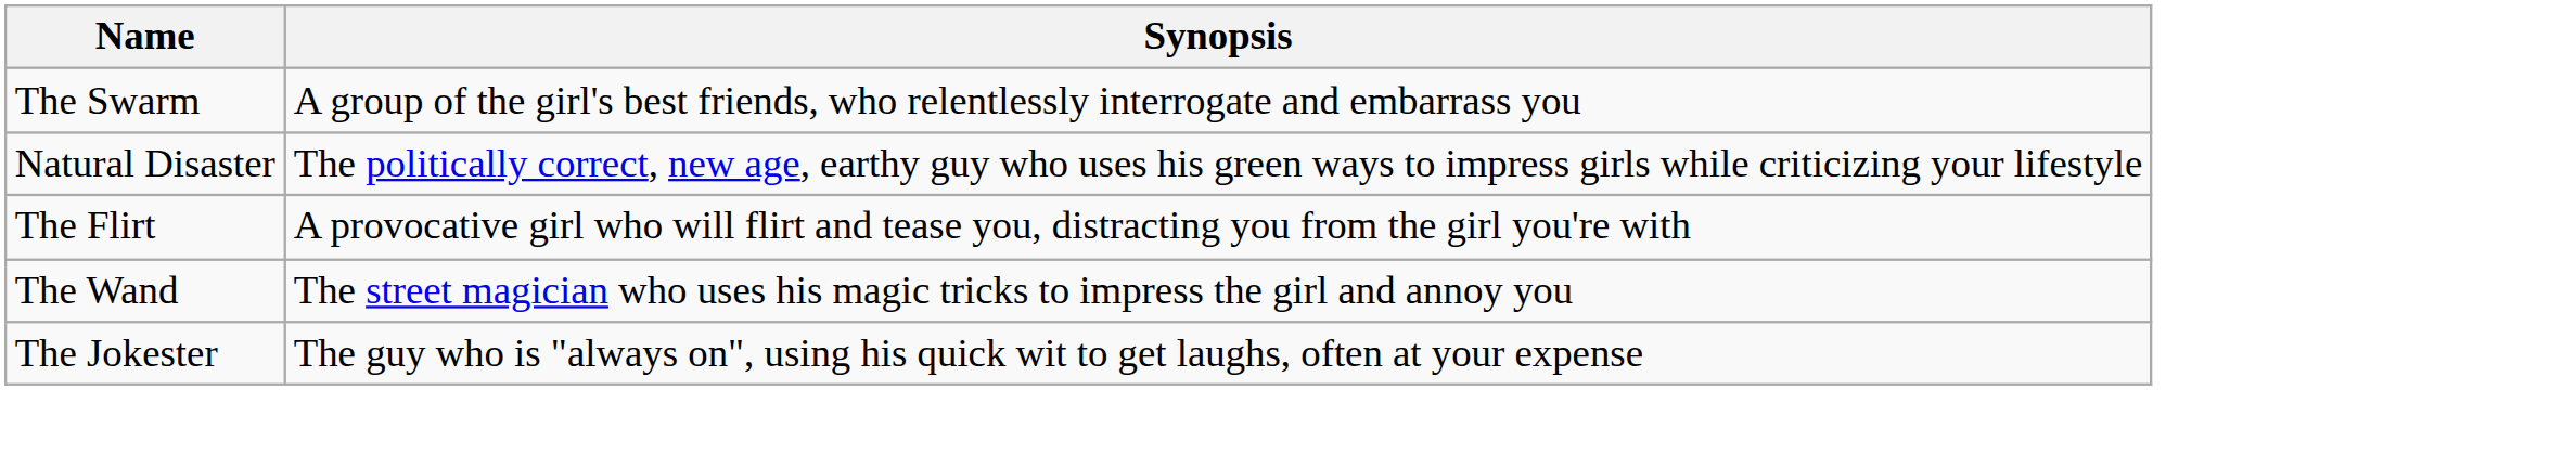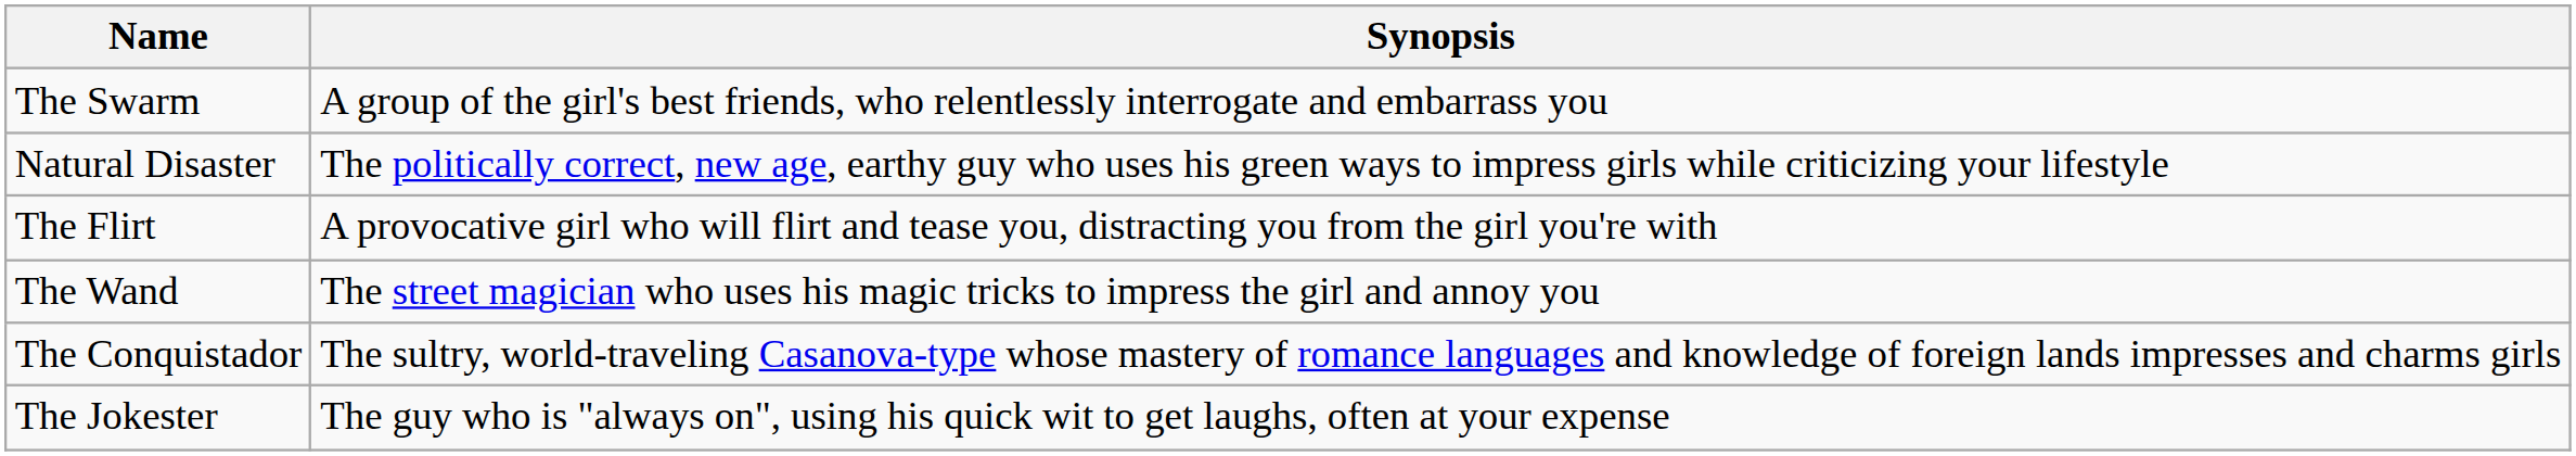 <table class="wikitable">
 <tr>
 <th>Name</th>
 <th>Synopsis</th>
 </tr>
 <tr>
 <td>The Swarm</td>
 <td>A group of the girl's best friends, who relentlessly interrogate and embarrass you</td>
 </tr>
 <tr>
 <td>Natural Disaster</td>
 <td>The <a href='#'>politically correct</a>, <a href='#'>new age</a>, earthy guy who uses his green ways to impress girls while criticizing your lifestyle</td>
 </tr>
 <tr>
 <td>The Flirt</td>
 <td>A provocative girl who will flirt and tease you, distracting you from the girl you're with</td>
 </tr>
 <tr>
 <td>The Wand</td>
 <td>The <a href='#'>street magician</a> who uses his magic tricks to impress the girl and annoy you</td>
 </tr>
 <tr>
+<td>The Conquistador</td>
+<td>The sultry, world-traveling <a href='#'>Casanova-type</a> whose mastery of <a href='#'>romance languages</a> and knowledge of foreign lands impresses and charms girls</td>
+</tr>
+<tr>
 <td>The Jokester</td>
 <td>The guy who is "always on", using his quick wit to get laughs, often at your expense</td>
 </tr>
 </table>
